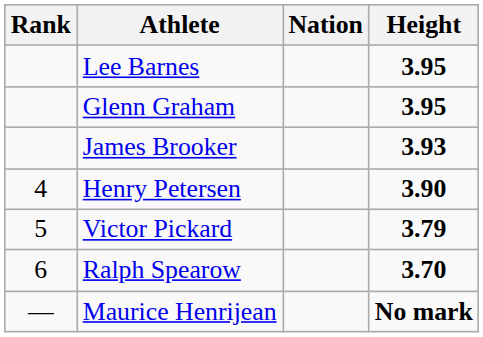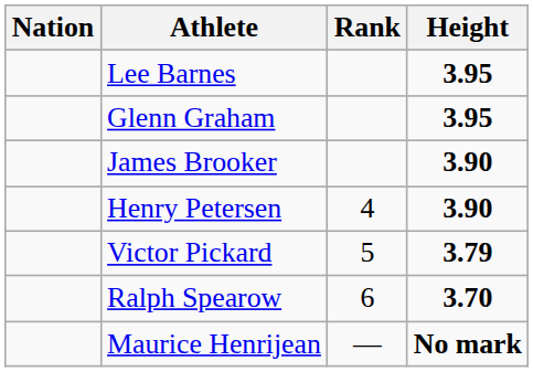 <table class="wikitable sortable" style="text-align:center">
 <tr>
+<th>Nation</th>
+<th>Athlete</th>
 <th>Rank</th>
-<th>Athlete</th>
-<th>Nation</th>
 <th>Height</th>
 </tr>
 <tr>
+<td align=left></td>
+<td align=left><a href='#'>Lee Barnes</a></td>
 <td></td>
-<td align=left><a href='#'>Lee Barnes</a></td>
-<td align=left></td>
 <td><strong>3.95</strong></td>
 </tr>
 <tr>
+<td align=left></td>
+<td align=left><a href='#'>Glenn Graham</a></td>
 <td></td>
-<td align=left><a href='#'>Glenn Graham</a></td>
-<td align=left></td>
 <td><strong>3.95</strong></td>
 </tr>
 <tr>
+<td align=left></td>
+<td align=left><a href='#'>James Brooker</a></td>
 <td></td>
-<td align=left><a href='#'>James Brooker</a></td>
-<td align=left></td>
-<td><strong>3.93</strong></td>
-</tr>
-<tr>
-<td>4</td>
-<td align=left><a href='#'>Henry Petersen</a></td>
-<td align=left></td>
 <td><strong>3.90</strong></td>
 </tr>
 <tr>
+<td align=left></td>
+<td align=left><a href='#'>Henry Petersen</a></td>
+<td>4</td>
+<td><strong>3.90</strong></td>
+</tr>
+<tr>
+<td align=left></td>
+<td align=left><a href='#'>Victor Pickard</a></td>
 <td>5</td>
-<td align=left><a href='#'>Victor Pickard</a></td>
-<td align=left></td>
 <td><strong>3.79</strong></td>
 </tr>
 <tr>
+<td align=left></td>
+<td align=left><a href='#'>Ralph Spearow</a></td>
 <td>6</td>
-<td align=left><a href='#'>Ralph Spearow</a></td>
-<td align=left></td>
 <td><strong>3.70</strong></td>
 </tr>
 <tr>
+<td align=left></td>
+<td align=left><a href='#'>Maurice Henrijean</a></td>
 <td data-sort-value=7>—</td>
-<td align=left><a href='#'>Maurice Henrijean</a></td>
-<td align=left></td>
 <td data-sort-value=1.00><strong>No mark</strong></td>
 </tr>
 </table>
